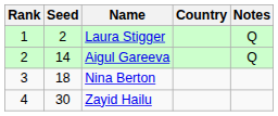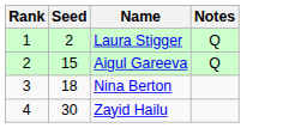 <table class="wikitable" style="text-align:center;">
 <tr>
 <th>Rank</th>
 <th>Seed</th>
 <th>Name</th>
-<th>Country</th>
 <th>Notes</th>
 </tr>
 <tr bgcolor=ccffcc>
 <td>1</td>
 <td>2</td>
 <td align=left><a href='#'>Laura Stigger</a></td>
-<td align=left></td>
 <td>Q</td>
 </tr>
 <tr bgcolor=ccffcc>
 <td>2</td>
-<td>14</td>
+<td>15</td>
 <td align=left><a href='#'>Aigul Gareeva</a></td>
-<td align=left></td>
 <td>Q</td>
 </tr>
 <tr>
 <td>3</td>
 <td>18</td>
 <td align=left><a href='#'>Nina Berton</a></td>
-<td align=left></td>
 <td></td>
 </tr>
 <tr>
 <td>4</td>
 <td>30</td>
 <td align=left><a href='#'>Zayid Hailu</a></td>
-<td align=left></td>
 <td></td>
 </tr>
 </table>
